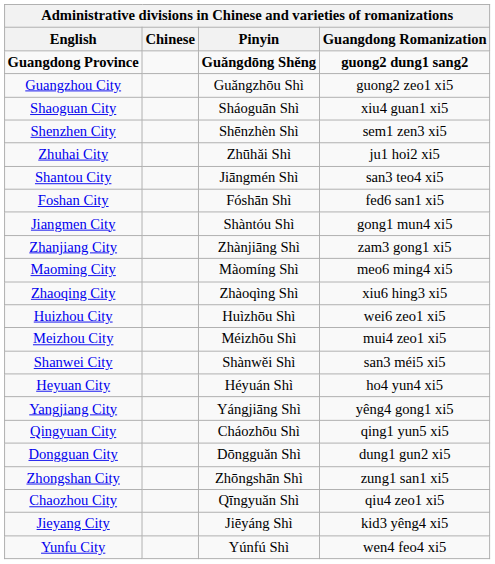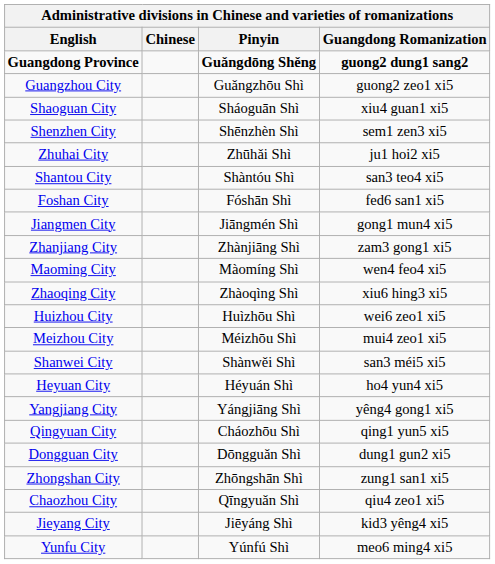 <table class="wikitable sortable collapsible collapsed" style="width:auto; text-align:center; margin-left: auto; margin-right: auto;">
 <tr>
 <th colspan=5>Administrative divisions in Chinese and varieties of romanizations</th>
 </tr>
 <tr>
 <th>English</th>
 <th>Chinese</th>
 <th>Pinyin</th>
 <th>Guangdong Romanization</th>
 </tr>
 <tr>
 <td><strong>Guangdong Province</strong></td>
 <td></td>
 <td><strong>Guǎngdōng Shěng</strong></td>
 <td><strong>guong2 dung1 sang2</strong></td>
 </tr>
 <tr>
 <td><a href='#'>Guangzhou City</a></td>
 <td></td>
 <td>Guǎngzhōu Shì</td>
 <td>guong2 zeo1 xi5</td>
 </tr>
 <tr>
 <td><a href='#'>Shaoguan City</a></td>
 <td></td>
 <td>Sháoguān Shì</td>
 <td>xiu4 guan1 xi5</td>
 </tr>
 <tr>
 <td><a href='#'>Shenzhen City</a></td>
 <td></td>
 <td>Shēnzhèn Shì</td>
 <td>sem1 zen3 xi5</td>
 </tr>
 <tr>
 <td><a href='#'>Zhuhai City</a></td>
 <td></td>
 <td>Zhūhǎi Shì</td>
 <td>ju1 hoi2 xi5</td>
 </tr>
 <tr>
 <td><a href='#'>Shantou City</a></td>
 <td></td>
-<td>Jiāngmén Shì</td>
+<td>Shàntóu Shì</td>
 <td>san3 teo4 xi5</td>
 </tr>
 <tr>
 <td><a href='#'>Foshan City</a></td>
 <td></td>
 <td>Fóshān Shì</td>
 <td>fed6 san1 xi5</td>
 </tr>
 <tr>
 <td><a href='#'>Jiangmen City</a></td>
 <td></td>
-<td>Shàntóu Shì</td>
+<td>Jiāngmén Shì</td>
 <td>gong1 mun4 xi5</td>
 </tr>
 <tr>
 <td><a href='#'>Zhanjiang City</a></td>
 <td></td>
 <td>Zhànjiāng Shì</td>
 <td>zam3 gong1 xi5</td>
 </tr>
 <tr>
 <td><a href='#'>Maoming City</a></td>
 <td></td>
 <td>Màomíng Shì</td>
-<td>meo6 ming4 xi5</td>
+<td>wen4 feo4 xi5</td>
 </tr>
 <tr>
 <td><a href='#'>Zhaoqing City</a></td>
 <td></td>
 <td>Zhàoqìng Shì</td>
 <td>xiu6 hing3 xi5</td>
 </tr>
 <tr>
 <td><a href='#'>Huizhou City</a></td>
 <td></td>
 <td>Huìzhōu Shì</td>
 <td>wei6 zeo1 xi5</td>
 </tr>
 <tr>
 <td><a href='#'>Meizhou City</a></td>
 <td></td>
 <td>Méizhōu Shì</td>
 <td>mui4 zeo1 xi5</td>
 </tr>
 <tr>
 <td><a href='#'>Shanwei City</a></td>
 <td></td>
 <td>Shànwěi Shì</td>
 <td>san3 méi5 xi5</td>
 </tr>
 <tr>
 <td><a href='#'>Heyuan City</a></td>
 <td></td>
 <td>Héyuán Shì</td>
 <td>ho4 yun4 xi5</td>
 </tr>
 <tr>
 <td><a href='#'>Yangjiang City</a></td>
 <td></td>
 <td>Yángjiāng Shì</td>
 <td>yêng4 gong1 xi5</td>
 </tr>
 <tr>
 <td><a href='#'>Qingyuan City</a></td>
 <td></td>
 <td>Cháozhōu Shì</td>
 <td>qing1 yun5 xi5</td>
 </tr>
 <tr>
 <td><a href='#'>Dongguan City</a></td>
 <td></td>
 <td>Dōngguǎn Shì</td>
 <td>dung1 gun2 xi5</td>
 </tr>
 <tr>
 <td><a href='#'>Zhongshan City</a></td>
 <td></td>
 <td>Zhōngshān Shì</td>
 <td>zung1 san1 xi5</td>
 </tr>
 <tr>
 <td><a href='#'>Chaozhou City</a></td>
 <td></td>
 <td>Qīngyuǎn Shì</td>
 <td>qiu4 zeo1 xi5</td>
 </tr>
 <tr>
 <td><a href='#'>Jieyang City</a></td>
 <td></td>
 <td>Jiēyáng Shì</td>
 <td>kid3 yêng4 xi5</td>
 </tr>
 <tr>
 <td><a href='#'>Yunfu City</a></td>
 <td></td>
 <td>Yúnfú Shì</td>
-<td>wen4 feo4 xi5</td>
+<td>meo6 ming4 xi5</td>
 </tr>
 </table>
